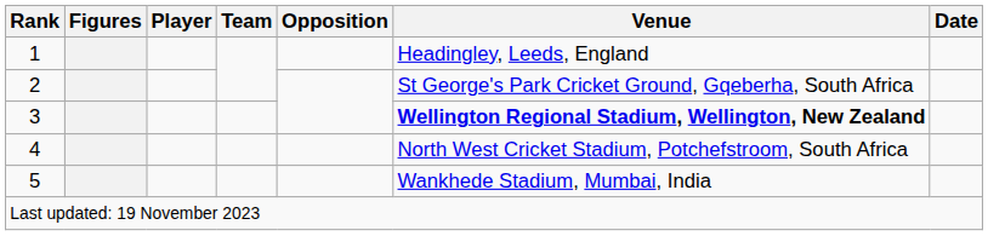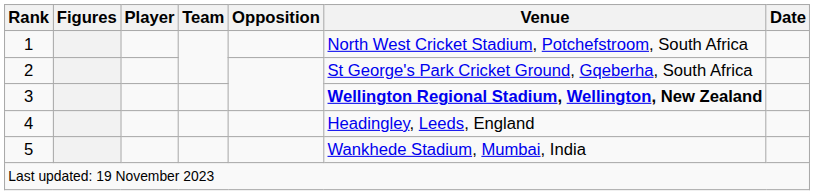 <table class="wikitable plainrowheaders sortable">
 <tr>
 <th scope=col>Rank</th>
 <th scope=col>Figures</th>
 <th scope=col>Player</th>
 <th scope=col>Team</th>
 <th scope=col>Opposition</th>
 <th scope=col>Venue</th>
 <th scope=col>Date</th>
 </tr>
 <tr>
 <td align=center>1</td>
 <th scope=row style=text-align:center;></th>
 <td></td>
 <td rowspan=2></td>
 <td></td>
-<td><a href='#'>Headingley</a>, <a href='#'>Leeds</a>, England</td>
+<td><a href='#'>North West Cricket Stadium</a>, <a href='#'>Potchefstroom</a>, South Africa</td>
 <td><a href='#'></a></td>
 </tr>
 <tr>
 <td align=center>2</td>
 <th scope=row style=text-align:center;></th>
 <td></td>
 <td rowspan=2></td>
 <td><a href='#'>St George's Park Cricket Ground</a>, <a href='#'>Gqeberha</a>, South Africa</td>
 <td><a href='#'></a></td>
 </tr>
 <tr>
 <td align=center>3</td>
 <th scope=row style=text-align:center;></th>
 <td></td>
 <td></td>
 <td><strong><a href='#'>Wellington Regional Stadium</a>, <a href='#'>Wellington</a>, New Zealand</strong></td>
 <td><a href='#'></a></td>
 </tr>
 <tr>
 <td align=center>4</td>
 <th scope=row style=text-align:center;></th>
 <td></td>
 <td></td>
 <td></td>
-<td><a href='#'>North West Cricket Stadium</a>, <a href='#'>Potchefstroom</a>, South Africa</td>
+<td><a href='#'>Headingley</a>, <a href='#'>Leeds</a>, England</td>
 <td><a href='#'></a></td>
 </tr>
 <tr>
 <td align=center>5</td>
 <th scope=row style=text-align:center;></th>
 <td></td>
 <td></td>
 <td></td>
 <td><a href='#'>Wankhede Stadium</a>, <a href='#'>Mumbai</a>, India</td>
 <td><a href='#'></a></td>
 </tr>
 <tr class=sortbottom>
 <td colspan=7><small>Last updated: 19 November 2023</small></td>
 </tr>
 </table>
